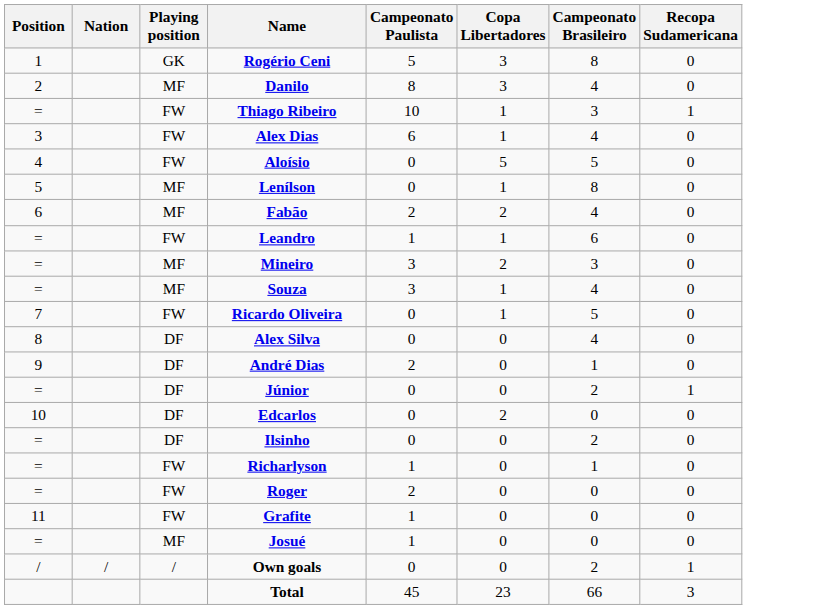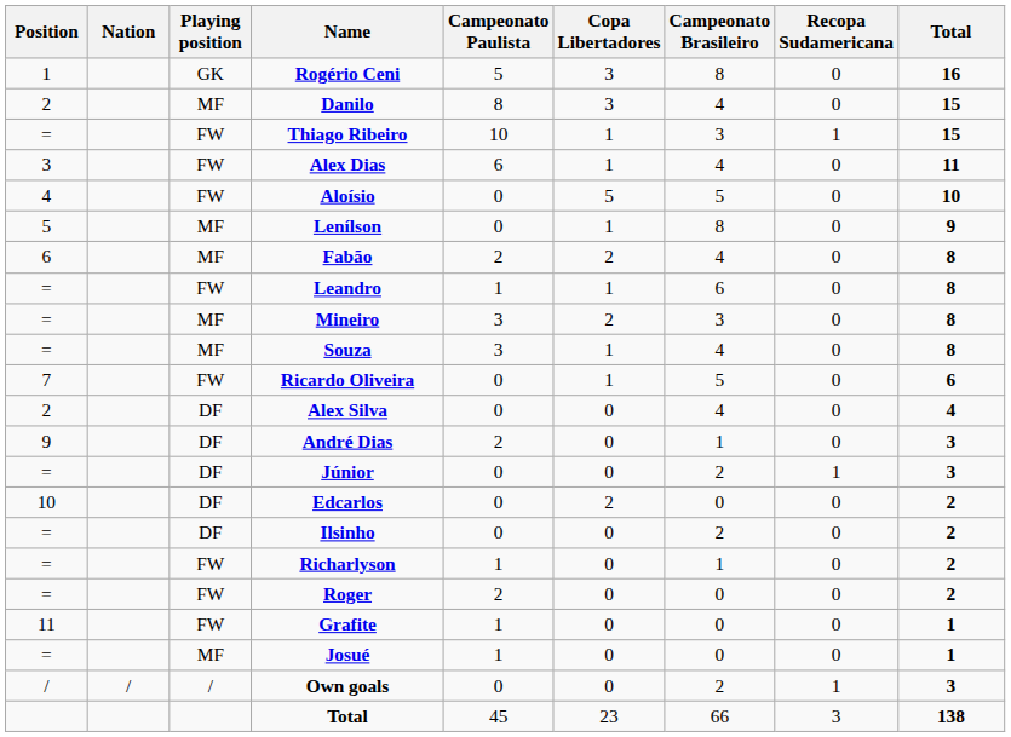 <table class="wikitable" style="font-size: 95%; text-align: center;">
 <tr>
 <th width=60>Position</th>
 <th width=60>Nation</th>
 <th width=60>Playing position</th>
 <th width=150>Name</th>
 <th width=80>Campeonato Paulista</th>
 <th width=80>Copa Libertadores</th>
 <th width=80>Campeonato Brasileiro</th>
 <th width=80>Recopa Sudamericana</th>
+<th width=80>Total</th>
 </tr>
 <tr>
 <td>1</td>
 <td></td>
 <td>GK</td>
 <td><strong><a href='#'>Rogério Ceni</a></strong></td>
 <td>5</td>
 <td>3</td>
 <td>8</td>
 <td>0</td>
+<td><strong>16</strong></td>
 </tr>
 <tr>
 <td>2</td>
 <td></td>
 <td>MF</td>
 <td><strong><a href='#'>Danilo</a></strong></td>
 <td>8</td>
 <td>3</td>
 <td>4</td>
 <td>0</td>
+<td><strong>15</strong></td>
 </tr>
 <tr>
 <td>=</td>
 <td></td>
 <td>FW</td>
 <td><strong><a href='#'>Thiago Ribeiro</a></strong></td>
 <td>10</td>
 <td>1</td>
 <td>3</td>
 <td>1</td>
+<td><strong>15</strong></td>
 </tr>
 <tr>
 <td>3</td>
 <td></td>
 <td>FW</td>
 <td><strong><a href='#'>Alex Dias</a></strong></td>
 <td>6</td>
 <td>1</td>
 <td>4</td>
 <td>0</td>
+<td><strong>11</strong></td>
 </tr>
 <tr>
 <td>4</td>
 <td></td>
 <td>FW</td>
 <td><strong><a href='#'>Aloísio</a></strong></td>
 <td>0</td>
 <td>5</td>
 <td>5</td>
 <td>0</td>
+<td><strong>10</strong></td>
 </tr>
 <tr>
 <td>5</td>
 <td></td>
 <td>MF</td>
 <td><strong><a href='#'>Lenílson</a></strong></td>
 <td>0</td>
 <td>1</td>
 <td>8</td>
 <td>0</td>
+<td><strong>9</strong></td>
 </tr>
 <tr>
 <td>6</td>
 <td></td>
 <td>MF</td>
 <td><strong><a href='#'>Fabão</a></strong></td>
 <td>2</td>
 <td>2</td>
 <td>4</td>
 <td>0</td>
+<td><strong>8</strong></td>
 </tr>
 <tr>
 <td>=</td>
 <td></td>
 <td>FW</td>
 <td><strong><a href='#'>Leandro</a></strong></td>
 <td>1</td>
 <td>1</td>
 <td>6</td>
 <td>0</td>
+<td><strong>8</strong></td>
 </tr>
 <tr>
 <td>=</td>
 <td></td>
 <td>MF</td>
 <td><strong><a href='#'>Mineiro</a></strong></td>
 <td>3</td>
 <td>2</td>
 <td>3</td>
 <td>0</td>
+<td><strong>8</strong></td>
 </tr>
 <tr>
 <td>=</td>
 <td></td>
 <td>MF</td>
 <td><strong><a href='#'>Souza</a></strong></td>
 <td>3</td>
 <td>1</td>
 <td>4</td>
 <td>0</td>
+<td><strong>8</strong></td>
 </tr>
 <tr>
 <td>7</td>
 <td></td>
 <td>FW</td>
 <td><strong><a href='#'>Ricardo Oliveira</a></strong></td>
 <td>0</td>
 <td>1</td>
 <td>5</td>
 <td>0</td>
+<td><strong>6</strong></td>
 </tr>
 <tr>
-<td>8</td>
+<td>2</td>
 <td></td>
 <td>DF</td>
 <td><strong><a href='#'>Alex Silva</a></strong></td>
 <td>0</td>
 <td>0</td>
 <td>4</td>
 <td>0</td>
+<td><strong>4</strong></td>
 </tr>
 <tr>
 <td>9</td>
 <td></td>
 <td>DF</td>
 <td><strong><a href='#'>André Dias</a></strong></td>
 <td>2</td>
 <td>0</td>
 <td>1</td>
 <td>0</td>
+<td><strong>3</strong></td>
 </tr>
 <tr>
 <td>=</td>
 <td></td>
 <td>DF</td>
 <td><strong><a href='#'>Júnior</a></strong></td>
 <td>0</td>
 <td>0</td>
 <td>2</td>
 <td>1</td>
+<td><strong>3</strong></td>
 </tr>
 <tr>
 <td>10</td>
 <td></td>
 <td>DF</td>
 <td><strong><a href='#'>Edcarlos</a></strong></td>
 <td>0</td>
 <td>2</td>
 <td>0</td>
 <td>0</td>
+<td><strong>2</strong></td>
 </tr>
 <tr>
 <td>=</td>
 <td></td>
 <td>DF</td>
 <td><strong><a href='#'>Ilsinho</a></strong></td>
 <td>0</td>
 <td>0</td>
 <td>2</td>
 <td>0</td>
+<td><strong>2</strong></td>
 </tr>
 <tr>
 <td>=</td>
 <td></td>
 <td>FW</td>
 <td><strong><a href='#'>Richarlyson</a></strong></td>
 <td>1</td>
 <td>0</td>
 <td>1</td>
 <td>0</td>
+<td><strong>2</strong></td>
 </tr>
 <tr>
 <td>=</td>
 <td></td>
 <td>FW</td>
 <td><strong><a href='#'>Roger</a></strong></td>
 <td>2</td>
 <td>0</td>
 <td>0</td>
 <td>0</td>
+<td><strong>2</strong></td>
 </tr>
 <tr>
 <td>11</td>
 <td></td>
 <td>FW</td>
 <td><strong><a href='#'>Grafite</a></strong></td>
 <td>1</td>
 <td>0</td>
 <td>0</td>
 <td>0</td>
+<td><strong>1</strong></td>
 </tr>
 <tr>
 <td>=</td>
 <td></td>
 <td>MF</td>
 <td><strong><a href='#'>Josué</a></strong></td>
 <td>1</td>
 <td>0</td>
 <td>0</td>
 <td>0</td>
+<td><strong>1</strong></td>
 </tr>
 <tr>
 <td>/</td>
 <td>/</td>
 <td>/</td>
 <td><strong>Own goals</strong></td>
 <td>0</td>
 <td>0</td>
 <td>2</td>
 <td>1</td>
+<td><strong>3</strong></td>
 </tr>
 <tr>
 <td></td>
 <td></td>
 <td></td>
 <td><strong>Total</strong></td>
 <td>45</td>
 <td>23</td>
 <td>66</td>
 <td>3</td>
+<td><strong>138</strong></td>
 </tr>
 </table>
